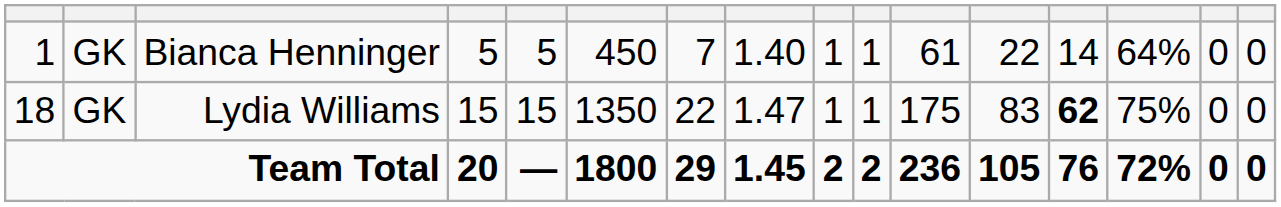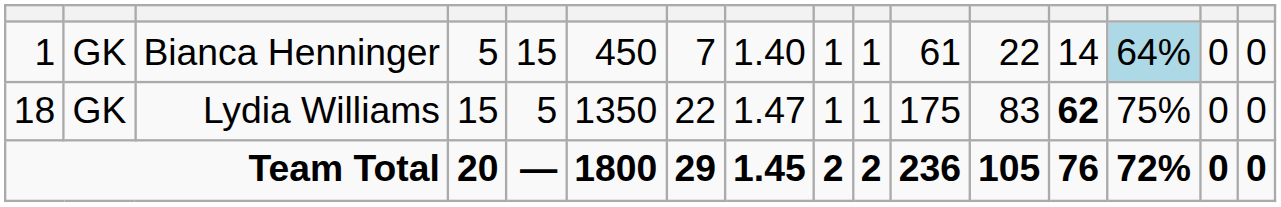 <table class="wikitable sortable" style="text-align:right;">
 <tr>
 <th></th>
 <th></th>
 <th></th>
 <th></th>
 <th></th>
 <th></th>
 <th></th>
 <th></th>
 <th></th>
 <th></th>
 <th></th>
 <th></th>
 <th></th>
 <th></th>
 <th></th>
 <th></th>
 </tr>
 <tr>
 <td>1</td>
 <td>GK</td>
 <td>Bianca Henninger</td>
 <td>5</td>
-<td>5</td>
+<td>15</td>
 <td>450</td>
 <td>7</td>
 <td>1.40</td>
 <td>1</td>
 <td>1</td>
 <td>61</td>
 <td>22</td>
 <td>14</td>
-<td>64%</td>
+<td style="background: lightblue;">64%</td>
 <td>0</td>
 <td>0</td>
 </tr>
 <tr>
 <td>18</td>
 <td>GK</td>
 <td>Lydia Williams</td>
 <td>15</td>
-<td>15</td>
+<td>5</td>
 <td>1350</td>
 <td>22</td>
 <td>1.47</td>
 <td>1</td>
 <td>1</td>
 <td>175</td>
 <td>83</td>
 <td><strong>62</strong></td>
 <td>75%</td>
 <td>0</td>
 <td>0</td>
 </tr>
 <tr class=sortbottom style="font-weight:bold;">
 <td colspan=3>Team Total</td>
 <td>20</td>
 <td>—</td>
 <td>1800</td>
 <td>29</td>
 <td>1.45</td>
 <td>2</td>
 <td>2</td>
 <td>236</td>
 <td>105</td>
 <td>76</td>
 <td>72%</td>
 <td>0</td>
 <td>0</td>
 </tr>
 </table>
